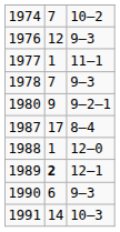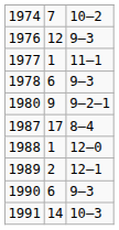 <table class="wikitable">
 <tr>
 </tr>
 <tr>
 <td>1974</td>
 <td>7</td>
 <td>10–2</td>
 </tr>
 <tr>
 <td>1976</td>
 <td>12</td>
 <td>9–3</td>
 </tr>
 <tr>
 <td>1977</td>
 <td>1</td>
 <td>11–1</td>
 </tr>
 <tr>
 <td>1978</td>
-<td>7</td>
+<td>6</td>
 <td>9–3</td>
 </tr>
 <tr>
 <td>1980</td>
 <td>9</td>
 <td>9–2–1</td>
 </tr>
 <tr>
 <td>1987</td>
 <td>17</td>
 <td>8–4</td>
 </tr>
 <tr>
 <td>1988</td>
 <td>1</td>
 <td>12–0</td>
 </tr>
 <tr>
 <td>1989</td>
-<td><strong>2</strong></td>
+<td>2</td>
 <td>12–1</td>
 </tr>
 <tr>
 <td>1990</td>
 <td>6</td>
 <td>9–3</td>
 </tr>
 <tr>
 <td>1991</td>
 <td>14</td>
 <td>10–3</td>
 </tr>
 </table>
